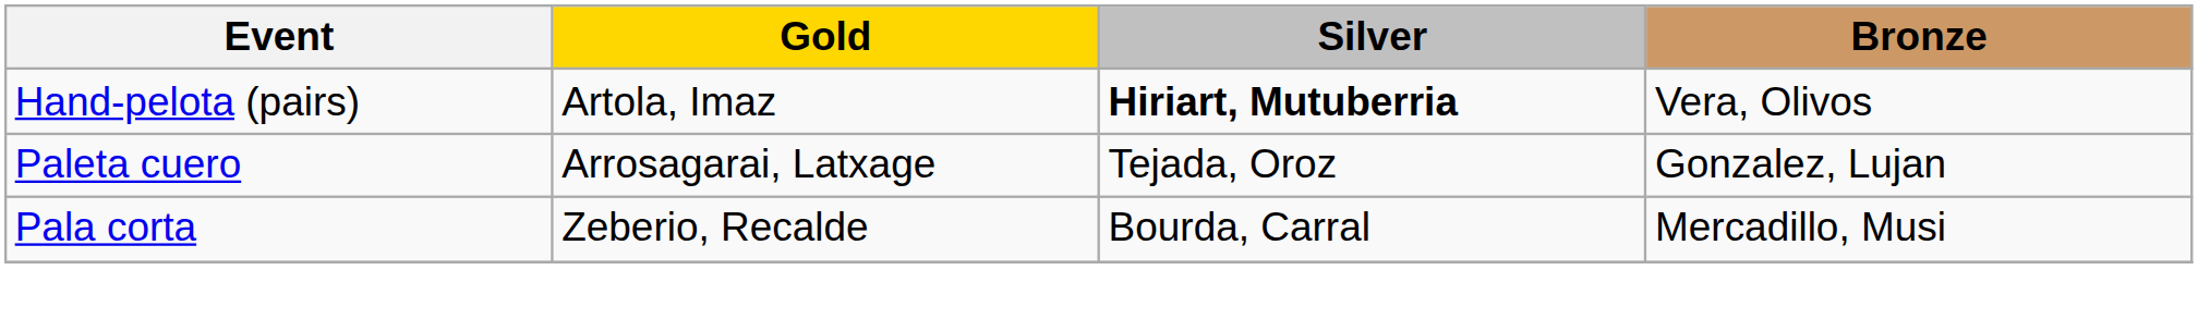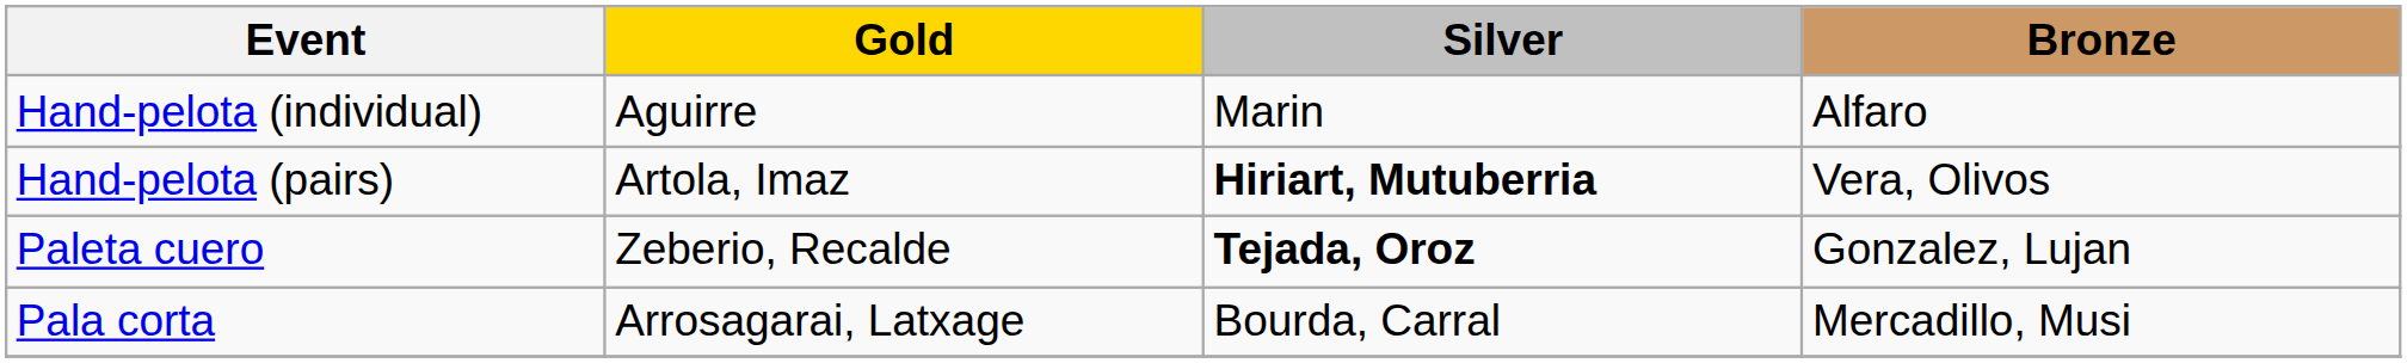 <table class="wikitable" style="max-width: 23cm; width: 100%">
 <tr>
 <th scope="col">Event</th>
 <th scope="col" style="background-color:gold; width:25%">Gold</th>
 <th scope="col" style="background-color:silver; width:25%; width:25%">Silver</th>
 <th scope="col" style="background-color:#cc9966; width:25%">Bronze</th>
+</tr>
+<tr>
+<td><a href='#'>Hand-pelota</a> (individual)</td>
+<td> Aguirre</td>
+<td> Marin</td>
+<td> Alfaro</td>
 </tr>
 <tr>
 <td><a href='#'>Hand-pelota</a> (pairs)</td>
 <td> Artola, Imaz</td>
 <td><strong> Hiriart, Mutuberria</strong></td>
 <td> Vera, Olivos</td>
 </tr>
 <tr>
 <td><a href='#'>Paleta cuero</a></td>
-<td> Arrosagarai, Latxage</td>
-<td> Tejada,  Oroz</td>
+<td> Zeberio, Recalde</td>
+<td><strong> Tejada,  Oroz</strong></td>
 <td> Gonzalez, Lujan</td>
 </tr>
 <tr>
 <td><a href='#'>Pala corta</a></td>
-<td> Zeberio, Recalde</td>
+<td> Arrosagarai, Latxage</td>
 <td> Bourda, Carral</td>
 <td> Mercadillo, Musi</td>
 </tr>
 <tr>
 </tr>
 </table>
